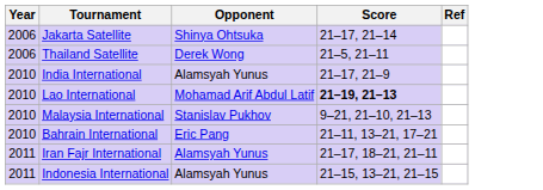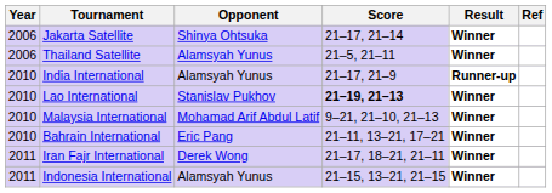 <table class="sortable wikitable" style="font-size: 90%">
 <tr>
 <th>Year</th>
 <th>Tournament</th>
 <th>Opponent</th>
 <th>Score</th>
+<th>Result</th>
 <th>Ref</th>
 </tr>
 <tr style="background:#D8CEF6">
 <td align="center">2006</td>
 <td align="left"><a href='#'>Jakarta Satellite</a></td>
 <td align="left"> <a href='#'>Shinya Ohtsuka</a></td>
 <td align="left">21–17, 21–14</td>
+<td style="text-align: left; background:white"> <strong>Winner</strong></td>
 <td style="text-align: center; background:white"></td>
 </tr>
 <tr style="background:#D8CEF6">
 <td align="center">2006</td>
 <td align="left"><a href='#'>Thailand Satellite</a></td>
-<td align="left"> <a href='#'>Derek Wong</a></td>
+<td align="left"> <a href='#'>Alamsyah Yunus</a></td>
 <td align="left">21–5, 21–11</td>
+<td style="text-align: left; background:white"> <strong>Winner</strong></td>
 <td style="text-align: center; background:white"></td>
 </tr>
 <tr style="background:#D8CEF6">
 <td align="center">2010</td>
 <td align="left"><a href='#'>India International</a></td>
 <td align="left"> Alamsyah Yunus</td>
 <td align="left">21–17, 21–9</td>
+<td style="text-align: left; background:white"> <strong>Runner-up</strong></td>
 <td style="text-align: center; background:white"></td>
 </tr>
 <tr style="background:#D8CEF6">
 <td align="center">2010</td>
 <td align="left"><a href='#'>Lao International</a></td>
-<td align="left"> <a href='#'>Mohamad Arif Abdul Latif</a></td>
+<td align="left"> <a href='#'>Stanislav Pukhov</a></td>
 <td align="left"><strong>21–19, 21–13</strong></td>
+<td style="text-align: left; background:white"> <strong>Winner</strong></td>
 <td style="text-align: center; background:white"></td>
 </tr>
 <tr style="background:#D8CEF6">
 <td align="center">2010</td>
 <td align="left"><a href='#'>Malaysia International</a></td>
-<td align="left"> <a href='#'>Stanislav Pukhov</a></td>
+<td align="left"> <a href='#'>Mohamad Arif Abdul Latif</a></td>
 <td align="left">9–21, 21–10, 21–13</td>
+<td style="text-align: left; background:white"> <strong>Winner</strong></td>
 <td style="text-align: center; background:white"></td>
 </tr>
 <tr style="background:#D8CEF6">
 <td align="center">2010</td>
 <td align="left"><a href='#'>Bahrain International</a></td>
 <td align="left"> <a href='#'>Eric Pang</a></td>
 <td align="left">21–11, 13–21, 17–21</td>
+<td style="text-align: left; background:white"> <strong>Winner</strong></td>
 <td style="text-align: center; background:white"></td>
 </tr>
 <tr style="background:#D8CEF6">
 <td align="center">2011</td>
 <td align="left"><a href='#'>Iran Fajr International</a></td>
-<td align="left"> <a href='#'>Alamsyah Yunus</a></td>
+<td align="left"> <a href='#'>Derek Wong</a></td>
 <td align="left">21–17, 18–21, 21–11</td>
+<td style="text-align: left; background:white"> <strong>Winner</strong></td>
 <td style="text-align: center; background:white"></td>
 </tr>
 <tr style="background:#D8CEF6">
 <td align="center">2011</td>
 <td align="left"><a href='#'>Indonesia International</a></td>
 <td align="left"> Alamsyah Yunus</td>
 <td align="left">21–15, 13–21, 21–15</td>
+<td style="text-align: left; background:white"> <strong>Winner</strong></td>
 <td style="text-align: center; background:white"></td>
 </tr>
 </table>
